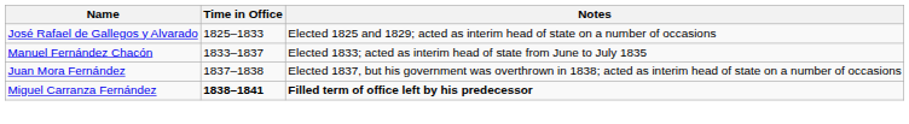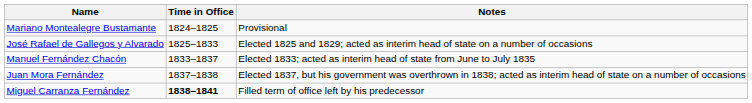 <table class="wikitable">
 <tr>
 <th>Name</th>
 <th>Time in Office</th>
 <th>Notes</th>
+</tr>
+<tr>
+<td><a href='#'>Mariano Montealegre Bustamante</a></td>
+<td>1824–1825</td>
+<td>Provisional</td>
 </tr>
 <tr>
 <td><a href='#'>José Rafael de Gallegos y Alvarado</a></td>
 <td>1825–1833</td>
 <td>Elected 1825 and 1829; acted as interim head of state on a number of occasions</td>
 </tr>
 <tr>
 <td><a href='#'>Manuel Fernández Chacón</a></td>
 <td>1833–1837</td>
 <td>Elected 1833; acted as interim head of state from June to July 1835</td>
 </tr>
 <tr>
 <td><a href='#'>Juan Mora Fernández</a></td>
 <td>1837–1838</td>
 <td>Elected 1837, but his government was overthrown in 1838; acted as interim head of state on a number of occasions</td>
 </tr>
 <tr>
 <td><a href='#'>Miguel Carranza Fernández</a></td>
 <td><strong>1838–1841</strong></td>
-<td><strong>Filled term of office left by his predecessor</strong></td>
+<td>Filled term of office left by his predecessor</td>
 </tr>
 </table>
